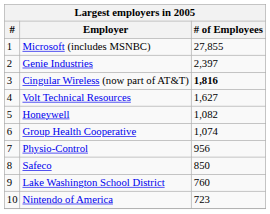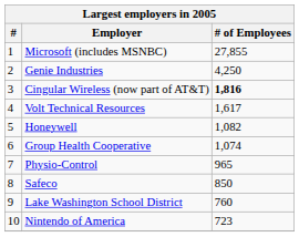 <table class="wikitable collapsible collapsed wide">
 <tr>
 <th colspan=3>Largest employers in 2005</th>
 </tr>
 <tr>
 <th>#</th>
 <th>Employer</th>
 <th># of Employees</th>
 </tr>
 <tr>
 <td>1</td>
 <td><a href='#'>Microsoft</a> (includes MSNBC)</td>
 <td>27,855</td>
 </tr>
 <tr>
 <td>2</td>
 <td><a href='#'>Genie Industries</a></td>
-<td>2,397</td>
+<td>4,250</td>
 </tr>
 <tr>
 <td>3</td>
 <td><a href='#'>Cingular Wireless</a> (now part of AT&T)</td>
 <td><strong>1,816</strong></td>
 </tr>
 <tr>
 <td>4</td>
 <td><a href='#'>Volt Technical Resources</a></td>
-<td>1,627</td>
+<td>1,617</td>
 </tr>
 <tr>
 <td>5</td>
 <td><a href='#'>Honeywell</a></td>
 <td>1,082</td>
 </tr>
 <tr>
 <td>6</td>
 <td><a href='#'>Group Health Cooperative</a></td>
 <td>1,074</td>
 </tr>
 <tr>
 <td>7</td>
 <td><a href='#'>Physio-Control</a></td>
-<td>956</td>
+<td>965</td>
 </tr>
 <tr>
 <td>8</td>
 <td><a href='#'>Safeco</a></td>
 <td>850</td>
 </tr>
 <tr>
 <td>9</td>
 <td><a href='#'>Lake Washington School District</a></td>
 <td>760</td>
 </tr>
 <tr>
 <td>10</td>
 <td><a href='#'>Nintendo of America</a></td>
 <td>723</td>
 </tr>
 <tr>
 </tr>
 </table>
